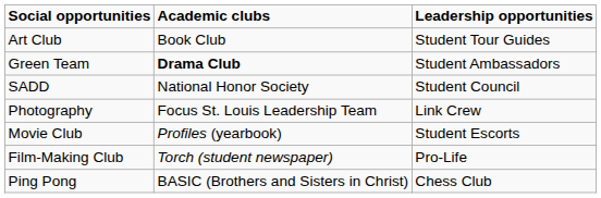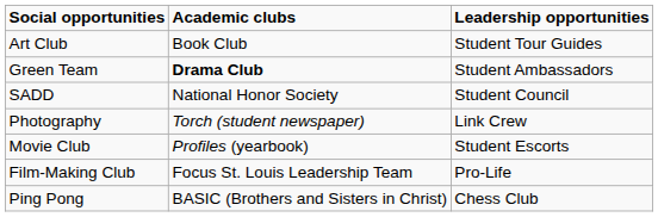 <table class="wikitable" border="1">
 <tr>
 <td><strong>Social opportunities</strong></td>
 <td><strong>Academic clubs</strong></td>
 <td><strong>Leadership opportunities</strong></td>
 </tr>
 <tr>
 <td>Art Club</td>
 <td>Book Club</td>
 <td>Student Tour Guides</td>
 </tr>
 <tr>
 <td>Green Team</td>
 <td><strong>Drama Club</strong></td>
 <td>Student Ambassadors</td>
 </tr>
 <tr>
 <td>SADD</td>
 <td>National Honor Society</td>
 <td>Student Council</td>
 </tr>
 <tr>
 <td>Photography</td>
-<td>Focus St. Louis Leadership Team</td>
+<td><em>Torch (student newspaper)</em></td>
 <td>Link Crew</td>
 </tr>
 <tr>
 <td>Movie Club</td>
 <td><em>Profiles</em>  (yearbook)</td>
 <td>Student Escorts</td>
 </tr>
 <tr>
 <td>Film-Making Club</td>
-<td><em>Torch (student newspaper)</em></td>
+<td>Focus St. Louis Leadership Team</td>
 <td>Pro-Life</td>
 </tr>
 <tr>
 <td>Ping Pong</td>
 <td>BASIC (Brothers and Sisters in Christ)</td>
 <td>Chess Club</td>
 </tr>
 </table>
